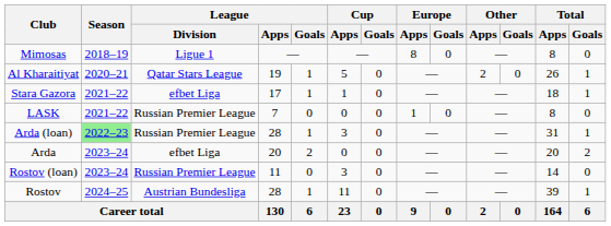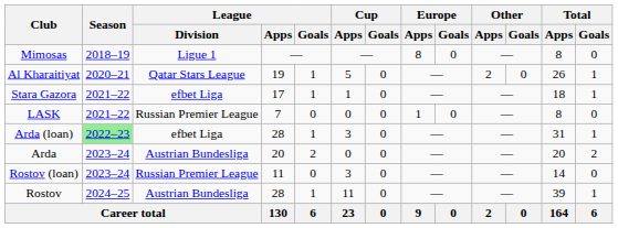 <table class="wikitable" style="text-align: center;">
 <tr>
 <th rowspan="2">Club</th>
 <th rowspan="2">Season</th>
 <th colspan="3">League</th>
 <th colspan="2">Cup</th>
 <th colspan="2">Europe</th>
 <th colspan="2">Other</th>
 <th colspan="2">Total</th>
 </tr>
 <tr>
 <th>Division</th>
 <th>Apps</th>
 <th>Goals</th>
 <th>Apps</th>
 <th>Goals</th>
 <th>Apps</th>
 <th>Goals</th>
 <th>Apps</th>
 <th>Goals</th>
 <th>Apps</th>
 <th>Goals</th>
 </tr>
 <tr>
 <td><a href='#'>Mimosas</a></td>
 <td><a href='#'>2018–19</a></td>
 <td><a href='#'>Ligue 1</a></td>
 <td colspan="2">—</td>
 <td colspan="2">—</td>
 <td>8</td>
 <td>0</td>
 <td colspan="2">—</td>
 <td>8</td>
 <td>0</td>
 </tr>
 <tr>
 <td><a href='#'>Al Kharaitiyat</a></td>
 <td><a href='#'>2020–21</a></td>
 <td><a href='#'>Qatar Stars League</a></td>
 <td>19</td>
 <td>1</td>
 <td>5</td>
 <td>0</td>
 <td colspan="2">—</td>
 <td>2</td>
 <td>0</td>
 <td>26</td>
 <td>1</td>
 </tr>
 <tr>
 <td><a href='#'>Stara Gazora</a></td>
 <td><a href='#'>2021–22</a></td>
 <td><a href='#'>efbet Liga</a></td>
 <td>17</td>
 <td>1</td>
 <td>1</td>
 <td>0</td>
 <td colspan="2">—</td>
 <td colspan="2">—</td>
 <td>18</td>
 <td>1</td>
 </tr>
 <tr>
 <td><a href='#'>LASK</a></td>
 <td><a href='#'>2021–22</a></td>
 <td>Russian Premier League</td>
 <td>7</td>
 <td>0</td>
 <td>0</td>
 <td>0</td>
 <td>1</td>
 <td>0</td>
 <td colspan="2">—</td>
 <td>8</td>
 <td>0</td>
 </tr>
 <tr>
 <td><a href='#'>Arda</a> (loan)</td>
 <td style="background: lightgreen;"><a href='#'>2022–23</a></td>
-<td>Russian Premier League</td>
+<td>efbet Liga</td>
 <td>28</td>
 <td>1</td>
 <td>3</td>
 <td>0</td>
 <td colspan="2">—</td>
 <td colspan="2">—</td>
 <td>31</td>
 <td>1</td>
 </tr>
 <tr>
 <td>Arda</td>
 <td><a href='#'>2023–24</a></td>
-<td>efbet Liga</td>
+<td><a href='#'>Austrian Bundesliga</a></td>
 <td>20</td>
 <td>2</td>
 <td>0</td>
 <td>0</td>
 <td colspan="2">—</td>
 <td colspan="2">—</td>
 <td>20</td>
 <td>2</td>
 </tr>
 <tr>
 <td><a href='#'>Rostov</a> (loan)</td>
 <td><a href='#'>2023–24</a></td>
 <td><a href='#'>Russian Premier League</a></td>
 <td>11</td>
 <td>0</td>
 <td>3</td>
 <td>0</td>
 <td colspan="2">—</td>
 <td colspan="2">—</td>
 <td>14</td>
 <td>0</td>
 </tr>
 <tr>
 <td>Rostov</td>
 <td><a href='#'>2024–25</a></td>
 <td><a href='#'>Austrian Bundesliga</a></td>
 <td>28</td>
 <td>1</td>
 <td>11</td>
 <td>0</td>
 <td colspan="2">—</td>
 <td colspan="2">—</td>
 <td>39</td>
 <td>1</td>
 </tr>
 <tr>
 <th colspan="3">Career total</th>
 <th>130</th>
 <th>6</th>
 <th>23</th>
 <th>0</th>
 <th>9</th>
 <th>0</th>
 <th>2</th>
 <th>0</th>
 <th>164</th>
 <th>6</th>
 </tr>
 </table>
